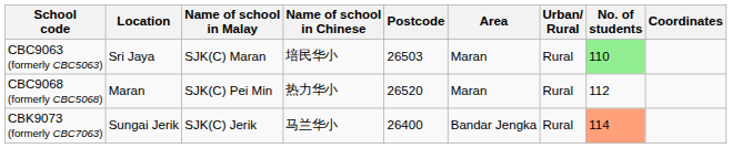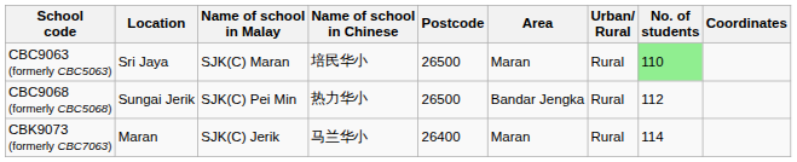 <table class="wikitable sortable">
 <tr>
 <th>School<br>code</th>
 <th>Location</th>
 <th>Name of school<br>in Malay</th>
 <th>Name of school<br>in Chinese</th>
 <th>Postcode</th>
 <th>Area</th>
 <th>Urban/<br>Rural</th>
 <th>No. of<br>students</th>
 <th>Coordinates</th>
 </tr>
 <tr>
 <td>CBC9063<br><small>(formerly <em>CBC5063</em>)</small></td>
 <td>Sri Jaya</td>
 <td>SJK(C) Maran</td>
 <td>培民华小</td>
-<td>26503</td>
+<td>26500</td>
 <td>Maran</td>
 <td>Rural</td>
 <td style="background: lightgreen;">110</td>
 <td></td>
 </tr>
 <tr>
 <td>CBC9068<br><small>(formerly <em>CBC5068</em>)</small></td>
-<td>Maran</td>
+<td>Sungai Jerik</td>
 <td>SJK(C) Pei Min</td>
 <td>热力华小</td>
-<td>26520</td>
-<td>Maran</td>
+<td>26500</td>
+<td>Bandar Jengka</td>
 <td>Rural</td>
 <td>112</td>
 <td></td>
 </tr>
 <tr>
 <td>CBK9073<br><small>(formerly <em>CBC7063</em>)</small></td>
-<td>Sungai Jerik</td>
+<td>Maran</td>
 <td>SJK(C) Jerik</td>
 <td>马兰华小</td>
 <td>26400</td>
-<td>Bandar Jengka</td>
+<td>Maran</td>
 <td>Rural</td>
-<td style="background: lightsalmon;">114</td>
+<td>114</td>
 <td></td>
 </tr>
 </table>
